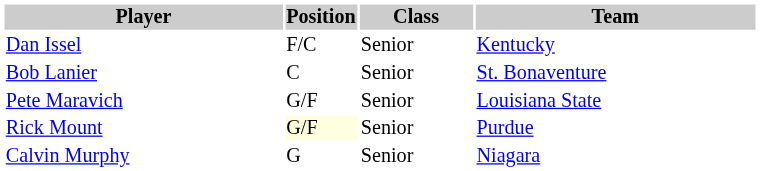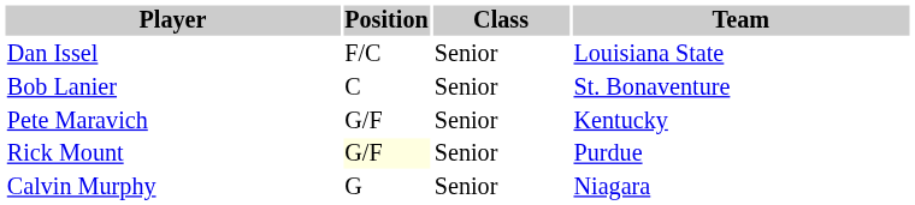 <table style="width:600px" "border:'1' 'solid' 'gray'">
 <tr>
 <th bgcolor="#CCCCCC" style="width:40%">Player</th>
 <th bgcolor="#CCCCCC" style="width:4%">Position</th>
 <th bgcolor="#CCCCCC" style="width:16%">Class</th>
 <th bgcolor="#CCCCCC" style="width:40%">Team</th>
 </tr>
 <tr>
 <td><a href='#'>Dan Issel</a></td>
 <td>F/C</td>
 <td>Senior</td>
-<td><a href='#'>Kentucky</a></td>
+<td><a href='#'>Louisiana State</a></td>
 </tr>
 <tr>
 <td><a href='#'>Bob Lanier</a></td>
 <td>C</td>
 <td>Senior</td>
 <td><a href='#'>St. Bonaventure</a></td>
 </tr>
 <tr>
 <td><a href='#'>Pete Maravich</a></td>
 <td>G/F</td>
 <td>Senior</td>
-<td><a href='#'>Louisiana State</a></td>
+<td><a href='#'>Kentucky</a></td>
 </tr>
 <tr>
 <td><a href='#'>Rick Mount</a></td>
 <td style="background: lightyellow;">G/F</td>
 <td>Senior</td>
 <td><a href='#'>Purdue</a></td>
 </tr>
 <tr>
 <td><a href='#'>Calvin Murphy</a></td>
 <td>G</td>
 <td>Senior</td>
 <td><a href='#'>Niagara</a></td>
 </tr>
 </table>
